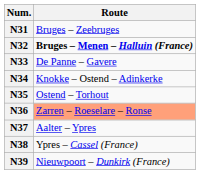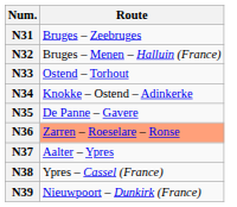 <table class="wikitable alternance">
 <tr>
 <th><abbr>Num.</abbr></th>
 <th>Route</th>
 </tr>
 <tr>
 <th>N31</th>
 <td><a href='#'>Bruges</a> – <a href='#'>Zeebruges</a></td>
 </tr>
 <tr>
 <th>N32</th>
-<td><strong>Bruges – <a href='#'>Menen</a> – <em><a href='#'>Halluin</a> (France)</em></strong></td>
+<td>Bruges – <a href='#'>Menen</a> – <em><a href='#'>Halluin</a> (France)</em></td>
 </tr>
 <tr>
 <th>N33</th>
-<td><a href='#'>De Panne</a> – <a href='#'>Gavere</a></td>
+<td><a href='#'>Ostend</a> – <a href='#'>Torhout</a></td>
 </tr>
 <tr>
 <th>N34</th>
 <td><a href='#'>Knokke</a> – Ostend – <a href='#'>Adinkerke</a></td>
 </tr>
 <tr>
 <th>N35</th>
-<td><a href='#'>Ostend</a> – <a href='#'>Torhout</a></td>
+<td><a href='#'>De Panne</a> – <a href='#'>Gavere</a></td>
 </tr>
 <tr>
 <th>N36</th>
 <td style="background: lightsalmon;"><a href='#'>Zarren</a> – <a href='#'>Roeselare</a> – <a href='#'>Ronse</a></td>
 </tr>
 <tr>
 <th>N37</th>
 <td><a href='#'>Aalter</a> – <a href='#'>Ypres</a></td>
 </tr>
 <tr>
 <th>N38</th>
 <td>Ypres – <em><a href='#'>Cassel</a> (France)</em></td>
 </tr>
 <tr>
 <th>N39</th>
 <td><a href='#'>Nieuwpoort</a> – <em><a href='#'>Dunkirk</a> (France)</em></td>
 </tr>
 </table>
